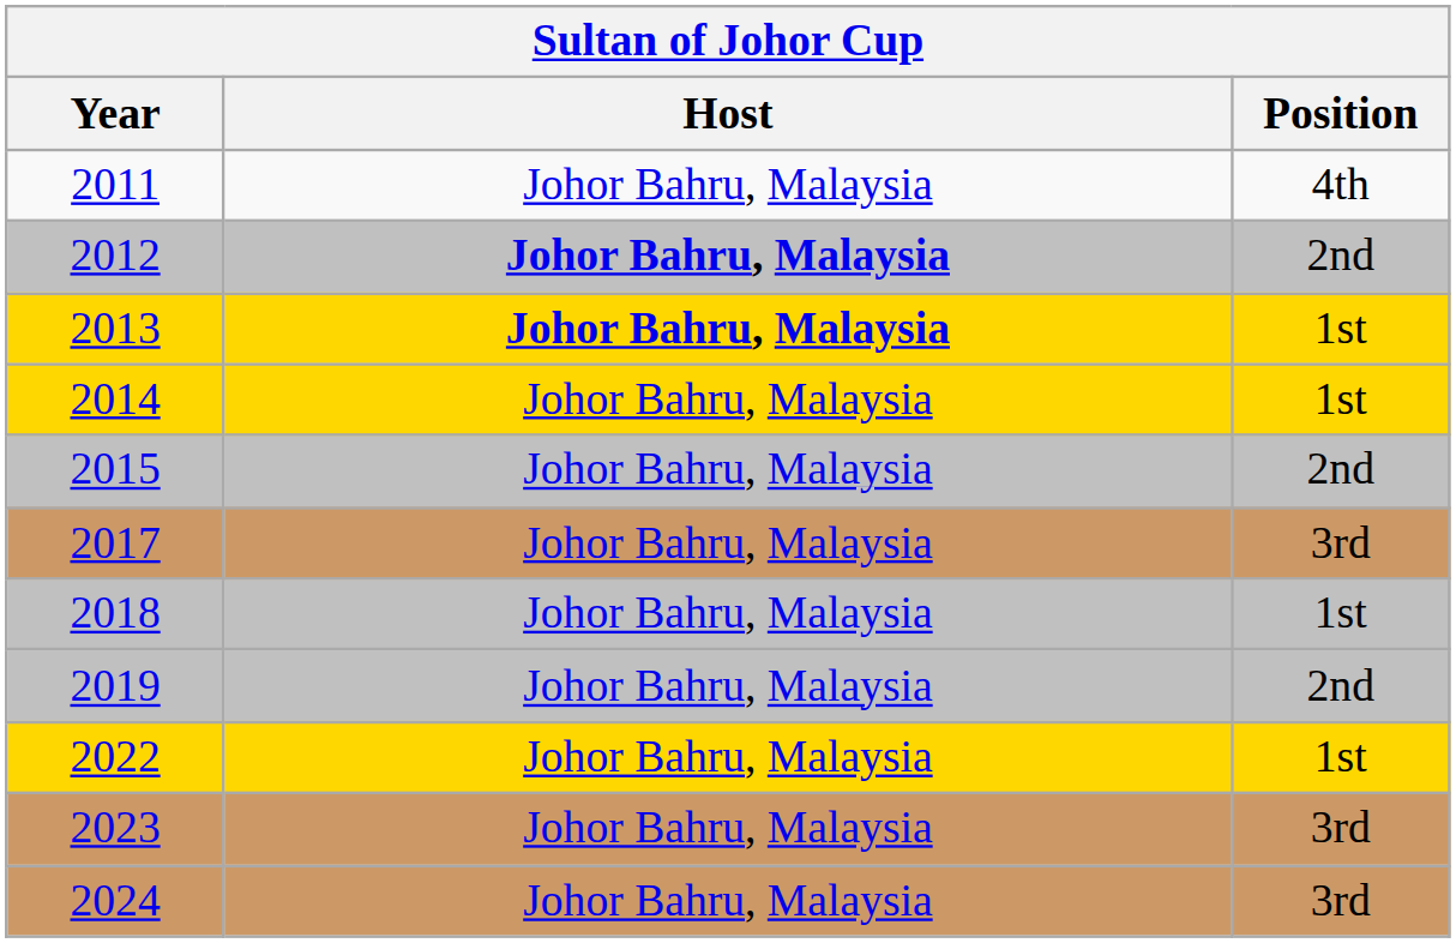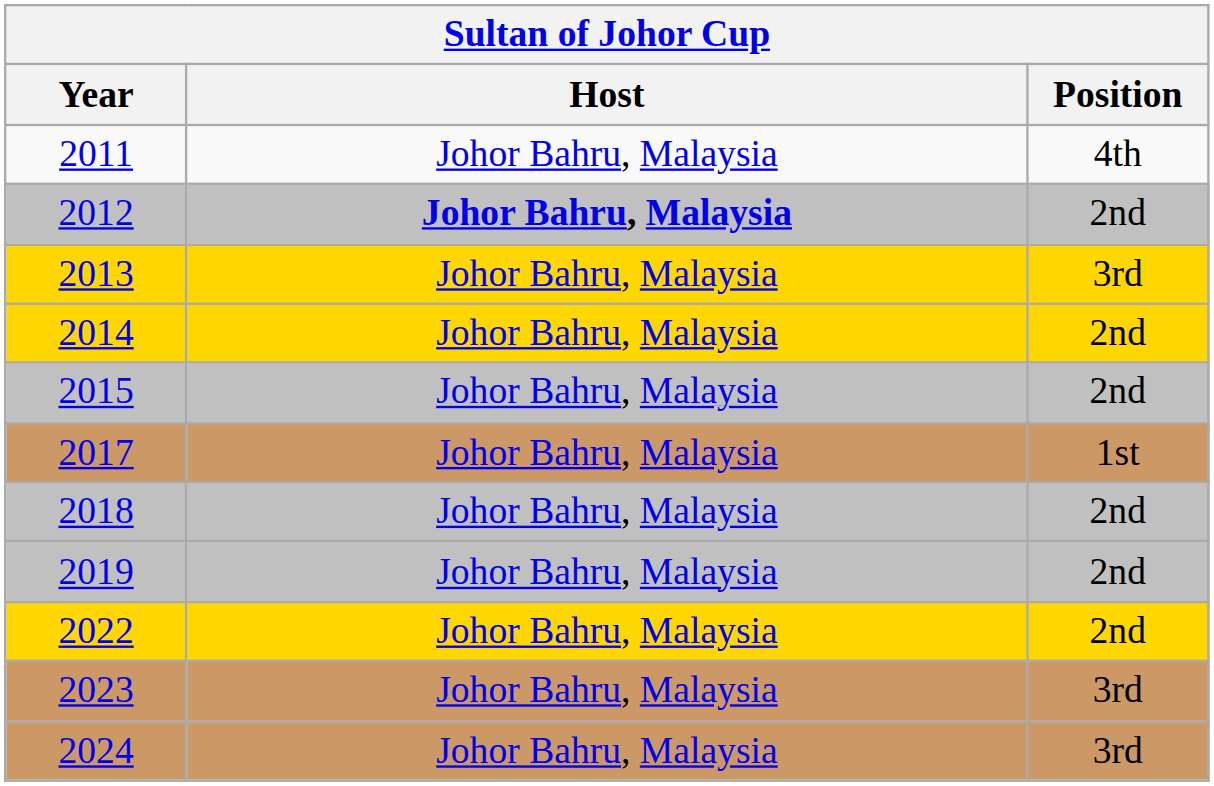 <table class="wikitable" style="text-align: center;">
 <tr>
 <th colspan=3><a href='#'>Sultan of Johor Cup</a></th>
 </tr>
 <tr>
 <th style="width: 70px;">Year</th>
 <th style="width: 350px;">Host</th>
 <th style="width: 70px;">Position</th>
 </tr>
 <tr>
 <td><a href='#'>2011</a></td>
 <td> <a href='#'>Johor Bahru</a>, <a href='#'>Malaysia</a></td>
 <td>4th</td>
 </tr>
 <tr bgcolor=silver>
 <td><a href='#'>2012</a></td>
 <td><strong> <a href='#'>Johor Bahru</a>, <a href='#'>Malaysia</a></strong></td>
 <td>2nd</td>
 </tr>
 <tr bgcolor=gold>
 <td><a href='#'>2013</a></td>
-<td><strong> <a href='#'>Johor Bahru</a>, <a href='#'>Malaysia</a></strong></td>
-<td>1st</td>
+<td> <a href='#'>Johor Bahru</a>, <a href='#'>Malaysia</a></td>
+<td>3rd</td>
 </tr>
 <tr bgcolor=gold>
 <td><a href='#'>2014</a></td>
 <td> <a href='#'>Johor Bahru</a>, <a href='#'>Malaysia</a></td>
-<td>1st</td>
+<td>2nd</td>
 </tr>
 <tr bgcolor=silver>
 <td><a href='#'>2015</a></td>
 <td> <a href='#'>Johor Bahru</a>, <a href='#'>Malaysia</a></td>
 <td>2nd</td>
 </tr>
 <tr bgcolor=cc9966>
 <td><a href='#'>2017</a></td>
 <td> <a href='#'>Johor Bahru</a>, <a href='#'>Malaysia</a></td>
-<td>3rd</td>
+<td>1st</td>
 </tr>
 <tr bgcolor=silver>
 <td><a href='#'>2018</a></td>
 <td> <a href='#'>Johor Bahru</a>, <a href='#'>Malaysia</a></td>
-<td>1st</td>
+<td>2nd</td>
 </tr>
 <tr bgcolor=silver>
 <td><a href='#'>2019</a></td>
 <td> <a href='#'>Johor Bahru</a>, <a href='#'>Malaysia</a></td>
 <td>2nd</td>
 </tr>
 <tr bgcolor=gold>
 <td><a href='#'>2022</a></td>
 <td> <a href='#'>Johor Bahru</a>, <a href='#'>Malaysia</a></td>
-<td>1st</td>
+<td>2nd</td>
 </tr>
 <tr bgcolor=cc9966>
 <td><a href='#'>2023</a></td>
 <td> <a href='#'>Johor Bahru</a>, <a href='#'>Malaysia</a></td>
 <td>3rd</td>
 </tr>
 <tr bgcolor=cc9966>
 <td><a href='#'>2024</a></td>
 <td> <a href='#'>Johor Bahru</a>, <a href='#'>Malaysia</a></td>
 <td>3rd</td>
 </tr>
 </table>
